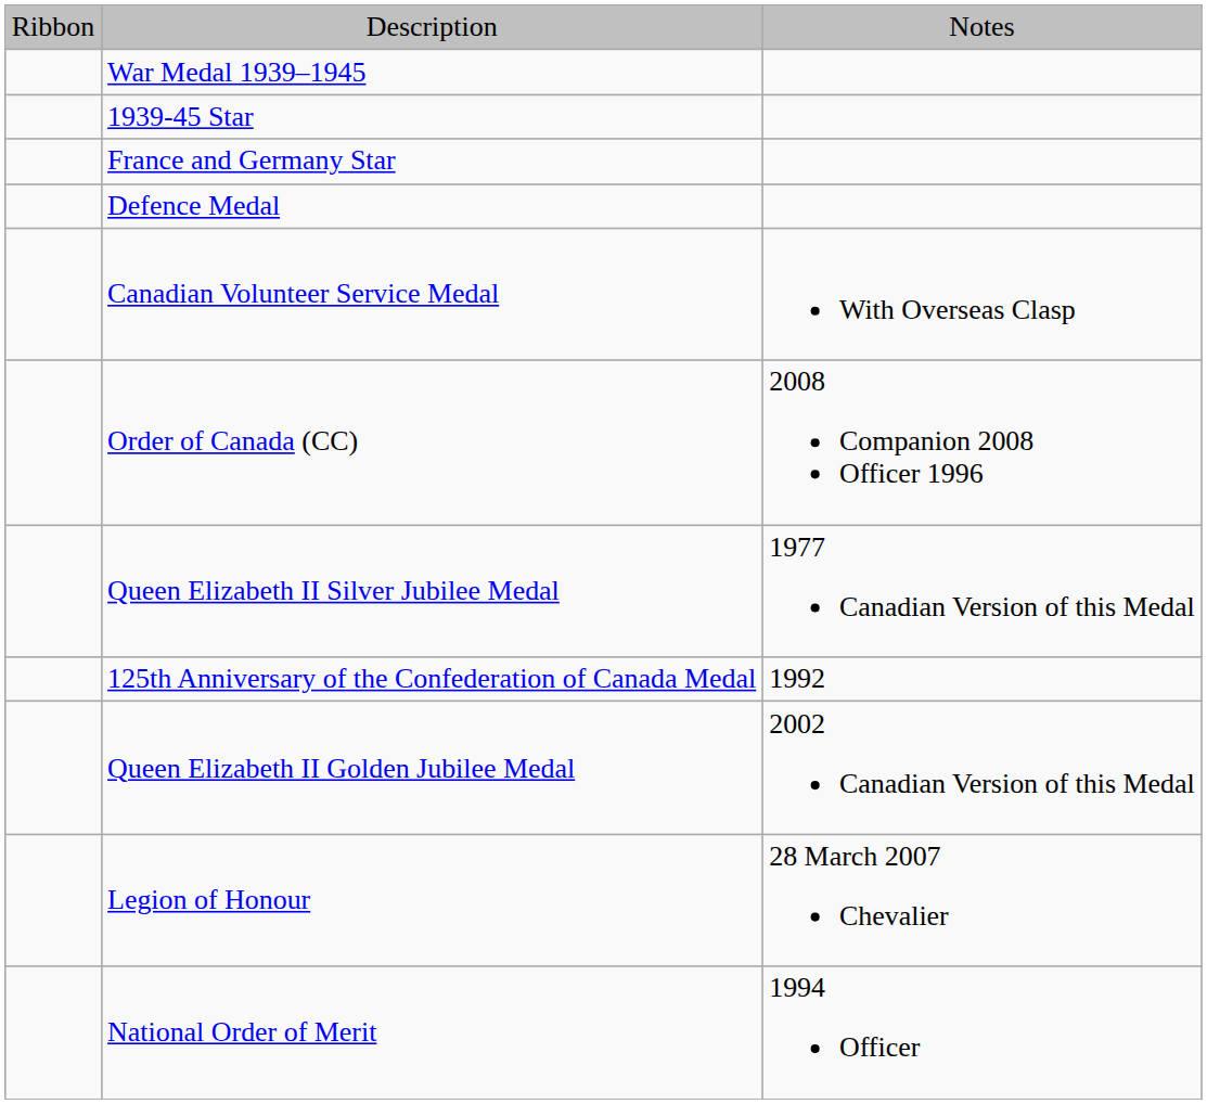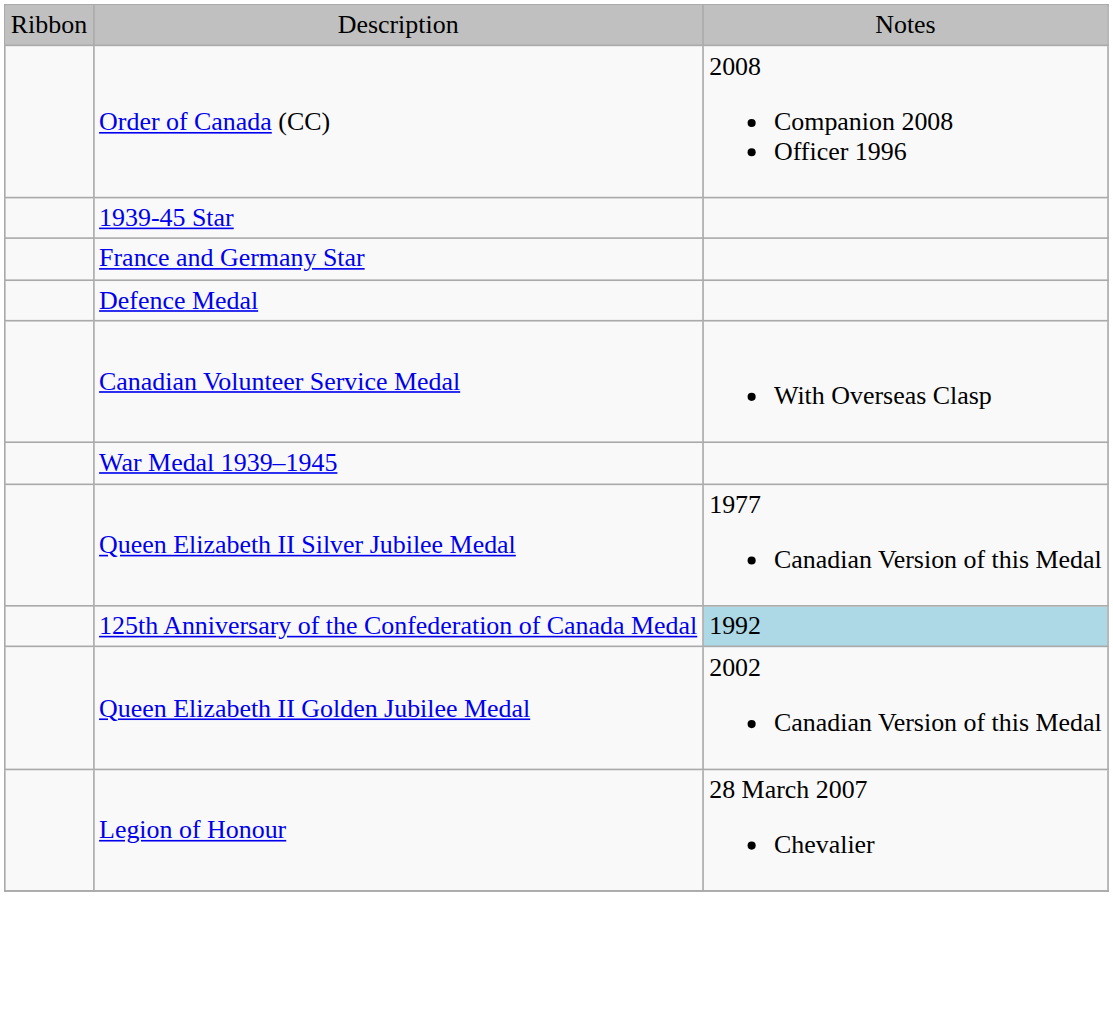 <table class="wikitable">
 <tr bgcolor="silver" align="center">
 <td>Ribbon</td>
 <td>Description</td>
 <td>Notes</td>
 </tr>
 <tr>
 <td></td>
-<td><a href='#'>War Medal 1939–1945</a></td>
-<td></td>
+<td><a href='#'>Order of Canada</a> (CC)</td>
+<td>2008<br><ul><li>Companion 2008</li><li>Officer 1996</li></ul></td>
 </tr>
 <tr>
 <td></td>
 <td><a href='#'>1939-45 Star</a></td>
 <td></td>
 </tr>
 <tr>
 <td></td>
 <td><a href='#'>France and Germany Star</a></td>
 <td></td>
 </tr>
 <tr>
 <td></td>
 <td><a href='#'>Defence Medal</a></td>
 <td></td>
 </tr>
 <tr>
 <td></td>
 <td><a href='#'>Canadian Volunteer Service Medal</a></td>
 <td><br><ul><li>With Overseas Clasp</li></ul></td>
 </tr>
 <tr>
 <td></td>
-<td><a href='#'>Order of Canada</a> (CC)</td>
-<td>2008<br><ul><li>Companion 2008</li><li>Officer 1996</li></ul></td>
+<td><a href='#'>War Medal 1939–1945</a></td>
+<td></td>
 </tr>
 <tr>
 <td></td>
 <td><a href='#'>Queen Elizabeth II Silver Jubilee Medal</a></td>
 <td>1977<br><ul><li>Canadian Version of this Medal</li></ul></td>
 </tr>
 <tr>
 <td></td>
 <td><a href='#'>125th Anniversary of the Confederation of Canada Medal</a></td>
-<td>1992</td>
+<td style="background: lightblue;">1992</td>
 </tr>
 <tr>
 <td></td>
 <td><a href='#'>Queen Elizabeth II Golden Jubilee Medal</a></td>
 <td>2002<br><ul><li>Canadian Version of this Medal</li></ul></td>
 </tr>
 <tr>
 <td></td>
 <td><a href='#'>Legion of Honour</a></td>
 <td>28 March 2007<br><ul><li>Chevalier</li></ul></td>
 </tr>
 <tr>
-<td></td>
-<td><a href='#'>National Order of Merit</a></td>
-<td>1994<br><ul><li>Officer</li></ul></td>
-</tr>
-<tr>
 </tr>
 </table>
